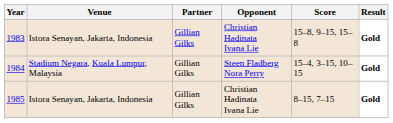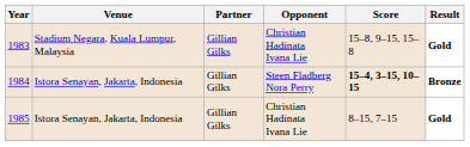 <table class="sortable wikitable" style="font-size: 90%;">
 <tr>
 <th>Year</th>
 <th>Venue</th>
 <th>Partner</th>
 <th>Opponent</th>
 <th>Score</th>
 <th>Result</th>
 </tr>
 <tr style="background:#F3E6D7">
 <td align="center"><a href='#'>1983</a></td>
-<td align="left">Istora Senayan, Jakarta, Indonesia</td>
+<td align="left"><a href='#'>Stadium Negara</a>, <a href='#'>Kuala Lumpur</a>, Malaysia</td>
 <td align="left"> <a href='#'>Gillian Gilks</a></td>
 <td align="left"> <a href='#'>Christian Hadinata</a><br> <a href='#'>Ivana Lie</a></td>
 <td align="left">15–8, 9–15, 15–8</td>
 <td style="text-align:left; background:white"> <strong>Gold</strong></td>
 </tr>
 <tr style="background:#F3E6D7">
 <td align="center"><a href='#'>1984</a></td>
-<td align="left"><a href='#'>Stadium Negara</a>, <a href='#'>Kuala Lumpur</a>, Malaysia</td>
+<td align="left"><a href='#'>Istora Senayan</a>, <a href='#'>Jakarta</a>, Indonesia</td>
 <td align="left"> Gillian Gilks</td>
 <td align="left"> <a href='#'>Steen Fladberg</a><br> <a href='#'>Nora Perry</a></td>
-<td align="left">15–4, 3–15, 10–15</td>
-<td style="text-align:left; background:white"> <strong>Gold</strong></td>
+<td align="left"><strong>15–4, 3–15, 10–15</strong></td>
+<td style="text-align:left; background:white"> <strong>Bronze</strong></td>
 </tr>
 <tr style="background:#F3E6D7">
 <td align="center"><a href='#'>1985</a></td>
 <td align="left">Istora Senayan, Jakarta, Indonesia</td>
 <td align="left"> Gillian Gilks</td>
 <td align="left"> Christian Hadinata<br> Ivana Lie</td>
 <td align="left">8–15, 7–15</td>
 <td style="text-align:left; background:white"> <strong>Gold</strong></td>
 </tr>
 </table>
